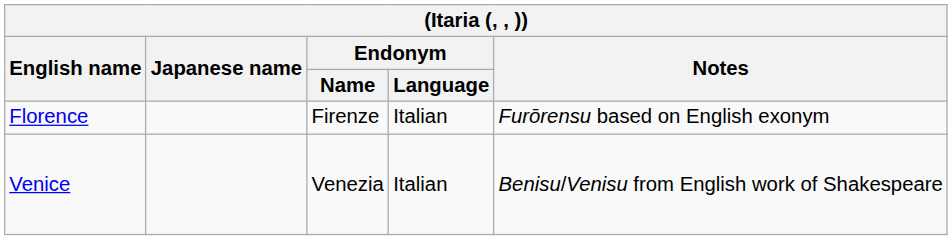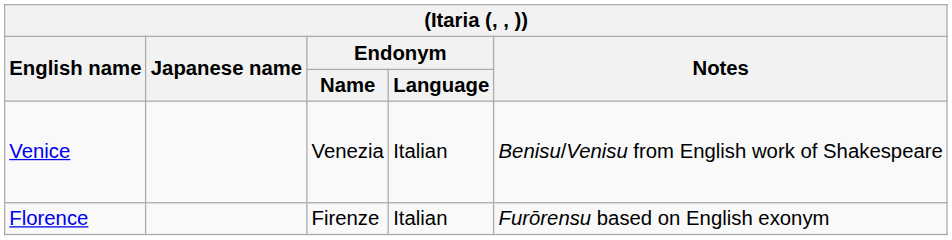 <table class="wikitable sortable">
 <tr>
 <th colspan="5"> (Itaria (, , ))</th>
 </tr>
 <tr>
 <th rowspan="2">English name</th>
 <th rowspan="2">Japanese name</th>
 <th colspan="2">Endonym</th>
 <th rowspan="2">Notes</th>
 </tr>
 <tr>
 <th>Name</th>
 <th>Language</th>
 </tr>
 <tr>
+<td><a href='#'>Venice</a></td>
+<td><br><br><br><br></td>
+<td>Venezia</td>
+<td>Italian</td>
+<td><em>Benisu</em>/<em>Venisu</em> from English work of Shakespeare</td>
+</tr>
+<tr>
 <td><a href='#'>Florence</a></td>
 <td><br></td>
 <td>Firenze</td>
 <td>Italian</td>
 <td><em>Furōrensu</em> based on English exonym</td>
 </tr>
-<tr>
-<td><a href='#'>Venice</a></td>
-<td><br><br><br><br></td>
-<td>Venezia</td>
-<td>Italian</td>
-<td><em>Benisu</em>/<em>Venisu</em> from English work of Shakespeare</td>
-</tr>
 </table>
